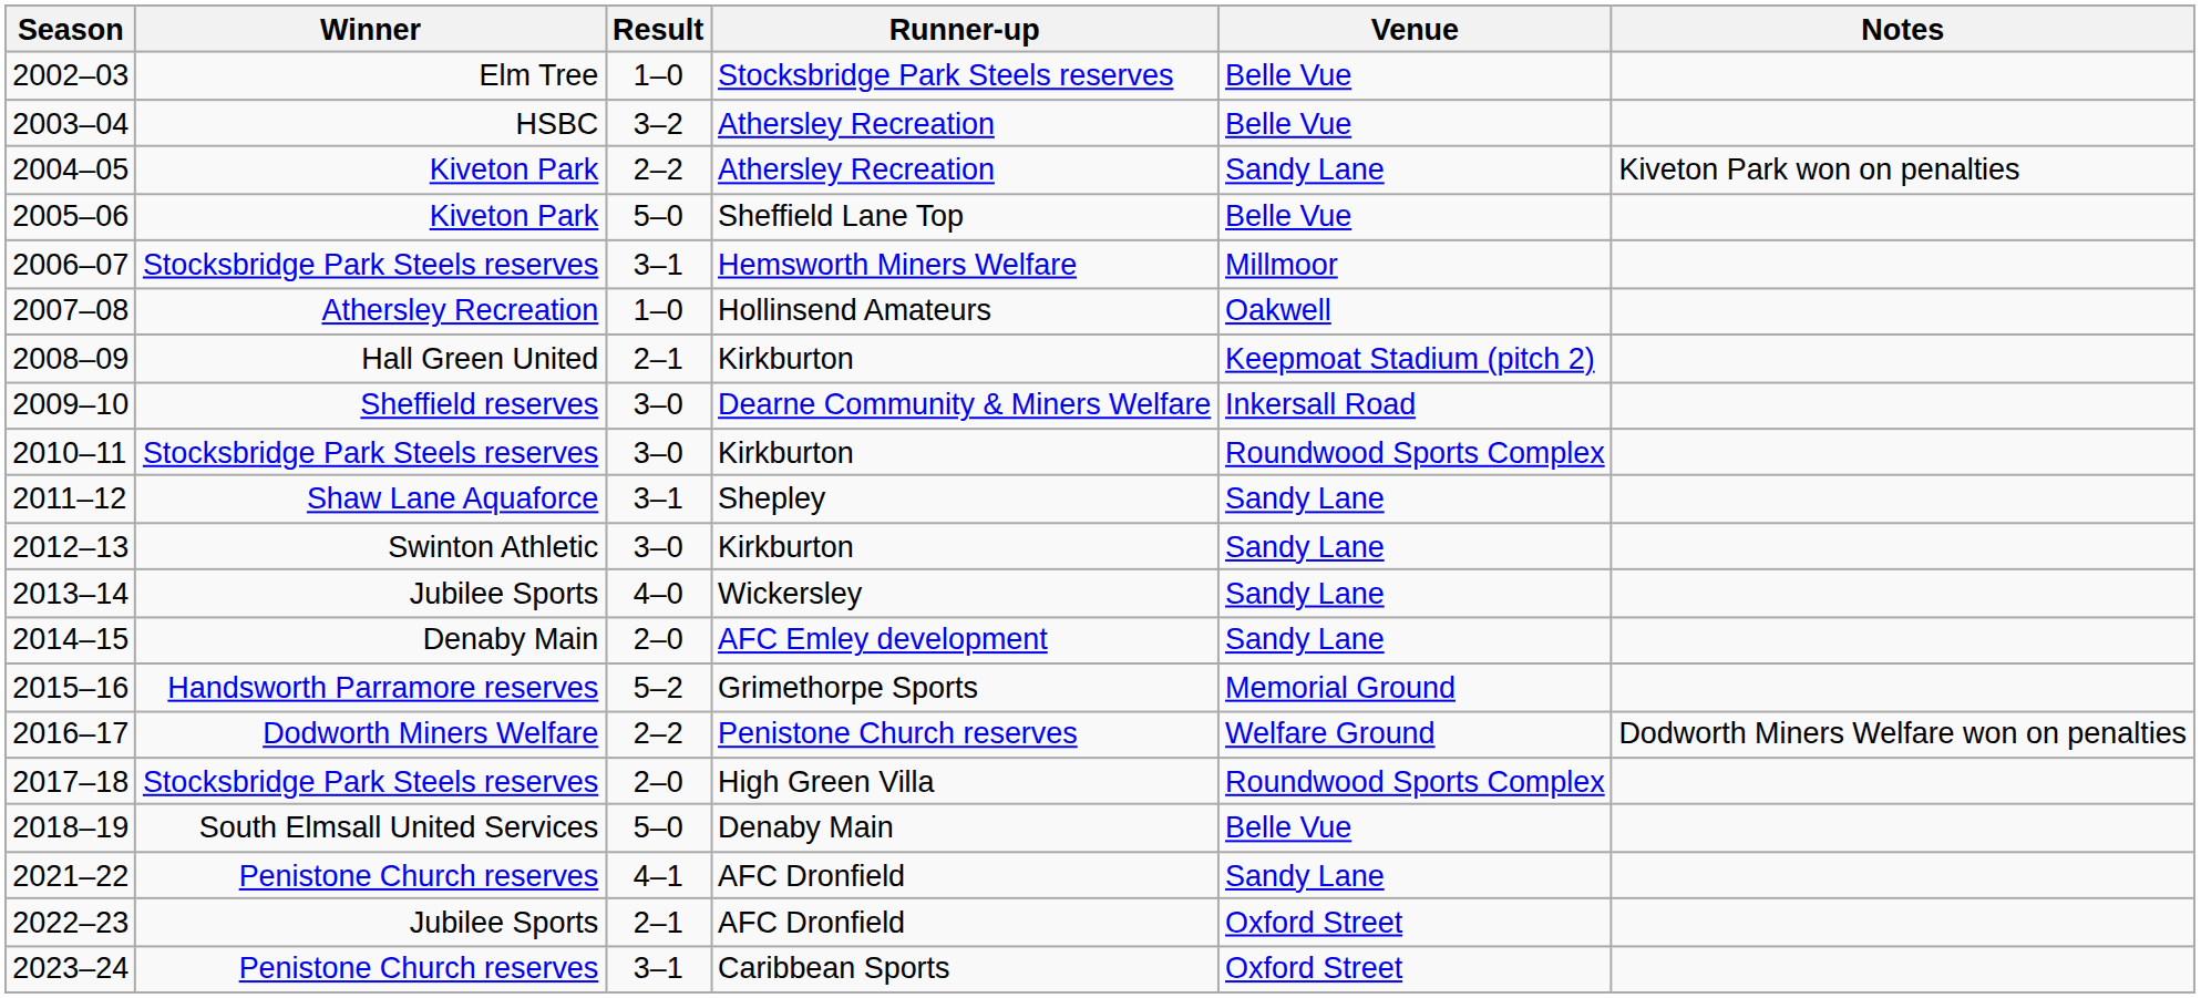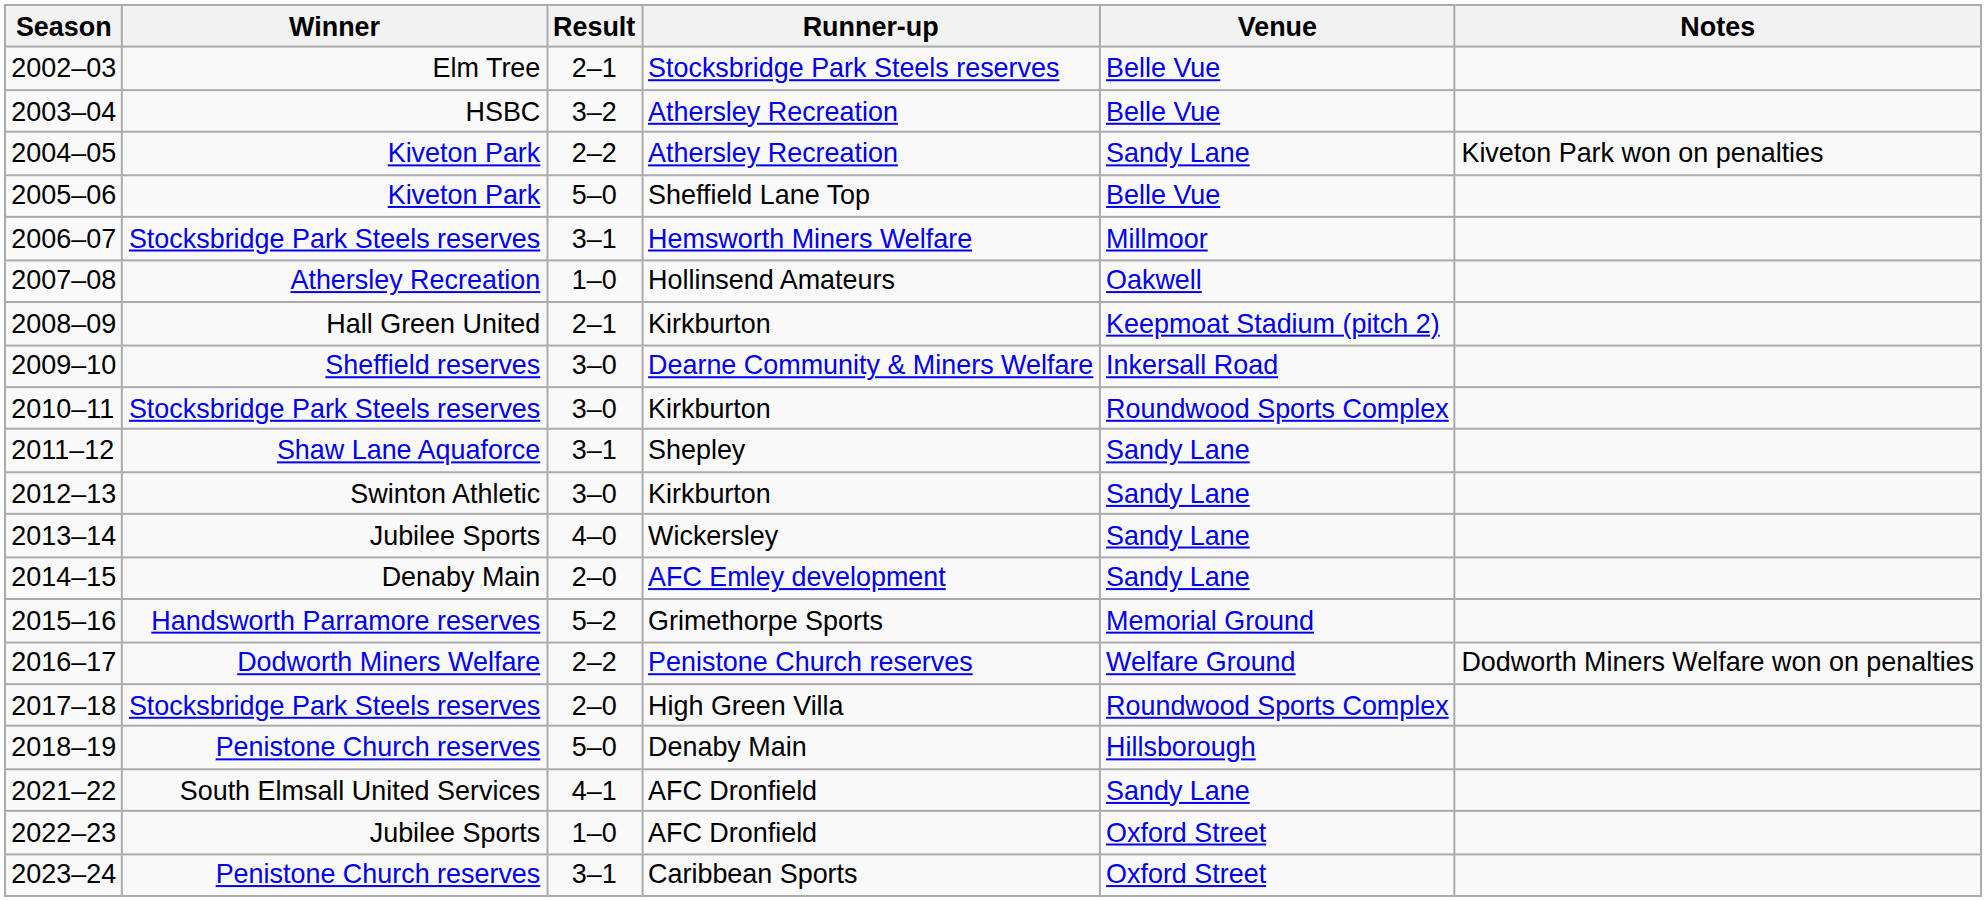 <table class="wikitable" style=font-size:85%>
 <tr>
 <th>Season</th>
 <th>Winner</th>
 <th>Result</th>
 <th>Runner-up</th>
 <th>Venue</th>
 <th>Notes</th>
 </tr>
 <tr>
 <td>2002–03</td>
 <td align="right">Elm Tree</td>
-<td style="text-align:center;">1–0</td>
+<td style="text-align:center;">2–1</td>
 <td><a href='#'>Stocksbridge Park Steels reserves</a></td>
 <td><a href='#'>Belle Vue</a></td>
 <td></td>
 </tr>
 <tr>
 <td>2003–04</td>
 <td align="right">HSBC</td>
 <td style="text-align:center;">3–2</td>
 <td><a href='#'>Athersley Recreation</a></td>
 <td><a href='#'>Belle Vue</a></td>
 <td></td>
 </tr>
 <tr>
 <td>2004–05</td>
 <td align="right"><a href='#'>Kiveton Park</a></td>
 <td style="text-align:center;">2–2</td>
 <td><a href='#'>Athersley Recreation</a></td>
 <td><a href='#'>Sandy Lane</a></td>
 <td>Kiveton Park won on penalties</td>
 </tr>
 <tr>
 <td>2005–06</td>
 <td align="right"><a href='#'>Kiveton Park</a></td>
 <td style="text-align:center;">5–0</td>
 <td>Sheffield Lane Top</td>
 <td><a href='#'>Belle Vue</a></td>
 <td></td>
 </tr>
 <tr>
 <td>2006–07</td>
 <td align="right"><a href='#'>Stocksbridge Park Steels reserves</a></td>
 <td style="text-align:center;">3–1</td>
 <td><a href='#'>Hemsworth Miners Welfare</a></td>
 <td><a href='#'>Millmoor</a></td>
 <td></td>
 </tr>
 <tr>
 <td>2007–08</td>
 <td align="right"><a href='#'>Athersley Recreation</a></td>
 <td style="text-align:center;">1–0</td>
 <td>Hollinsend Amateurs</td>
 <td><a href='#'>Oakwell</a></td>
 <td></td>
 </tr>
 <tr>
 <td>2008–09</td>
 <td align="right">Hall Green United</td>
 <td style="text-align:center;">2–1</td>
 <td>Kirkburton</td>
 <td><a href='#'>Keepmoat Stadium (pitch 2)</a></td>
 <td></td>
 </tr>
 <tr>
 <td>2009–10</td>
 <td align="right"><a href='#'>Sheffield reserves</a></td>
 <td style="text-align:center;">3–0</td>
 <td><a href='#'>Dearne Community & Miners Welfare</a></td>
 <td><a href='#'>Inkersall Road</a></td>
 <td></td>
 </tr>
 <tr>
 <td>2010–11</td>
 <td align="right"><a href='#'>Stocksbridge Park Steels reserves</a></td>
 <td style="text-align:center;">3–0</td>
 <td>Kirkburton</td>
 <td><a href='#'>Roundwood Sports Complex</a></td>
 <td></td>
 </tr>
 <tr>
 <td>2011–12</td>
 <td align="right"><a href='#'>Shaw Lane Aquaforce</a></td>
 <td style="text-align:center;">3–1</td>
 <td>Shepley</td>
 <td><a href='#'>Sandy Lane</a></td>
 <td></td>
 </tr>
 <tr>
 <td>2012–13</td>
 <td align="right">Swinton Athletic</td>
 <td style="text-align:center;">3–0</td>
 <td>Kirkburton</td>
 <td><a href='#'>Sandy Lane</a></td>
 <td></td>
 </tr>
 <tr>
 <td>2013–14</td>
 <td align="right">Jubilee Sports</td>
 <td style="text-align:center;">4–0</td>
 <td>Wickersley</td>
 <td><a href='#'>Sandy Lane</a></td>
 <td></td>
 </tr>
 <tr>
 <td>2014–15</td>
 <td align="right">Denaby Main</td>
 <td style="text-align:center;">2–0</td>
 <td><a href='#'>AFC Emley development</a></td>
 <td><a href='#'>Sandy Lane</a></td>
 <td></td>
 </tr>
 <tr>
 <td>2015–16</td>
 <td align="right"><a href='#'>Handsworth Parramore reserves</a></td>
 <td style="text-align:center;">5–2</td>
 <td>Grimethorpe Sports</td>
 <td><a href='#'>Memorial Ground</a></td>
 <td></td>
 </tr>
 <tr>
 <td>2016–17</td>
 <td align="right"><a href='#'>Dodworth Miners Welfare</a></td>
 <td style="text-align:center;">2–2</td>
 <td><a href='#'>Penistone Church reserves</a></td>
 <td><a href='#'>Welfare Ground</a></td>
 <td>Dodworth Miners Welfare won on penalties</td>
 </tr>
 <tr>
 <td>2017–18</td>
 <td align="right"><a href='#'>Stocksbridge Park Steels reserves</a></td>
 <td style="text-align:center;">2–0</td>
 <td>High Green Villa</td>
 <td><a href='#'>Roundwood Sports Complex</a></td>
 <td></td>
 </tr>
 <tr>
 <td>2018–19</td>
-<td align="right">South Elmsall United Services</td>
+<td align="right"><a href='#'>Penistone Church reserves</a></td>
 <td style="text-align:center;">5–0</td>
 <td>Denaby Main</td>
-<td><a href='#'>Belle Vue</a></td>
+<td><a href='#'>Hillsborough</a></td>
 <td></td>
 </tr>
 <tr>
 <td>2021–22</td>
-<td align="right"><a href='#'>Penistone Church reserves</a></td>
+<td align="right">South Elmsall United Services</td>
 <td style="text-align:center;">4–1</td>
 <td>AFC Dronfield</td>
 <td><a href='#'>Sandy Lane</a></td>
 <td></td>
 </tr>
 <tr>
 <td>2022–23</td>
 <td align="right">Jubilee Sports</td>
-<td style="text-align:center;">2–1</td>
+<td style="text-align:center;">1–0</td>
 <td>AFC Dronfield</td>
 <td><a href='#'>Oxford Street</a></td>
 <td></td>
 </tr>
 <tr>
 <td>2023–24</td>
 <td align="right"><a href='#'>Penistone Church reserves</a></td>
 <td style="text-align:center;">3–1</td>
 <td>Caribbean Sports</td>
 <td><a href='#'>Oxford Street</a></td>
 </tr>
 </table>
